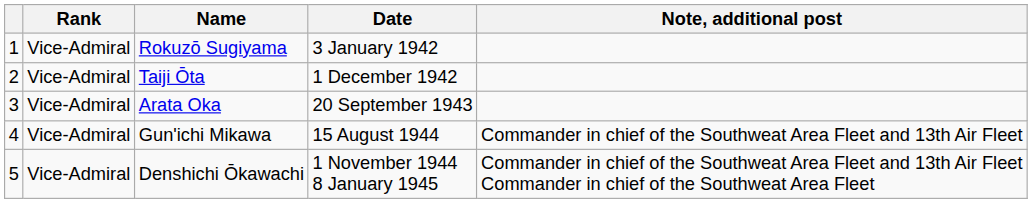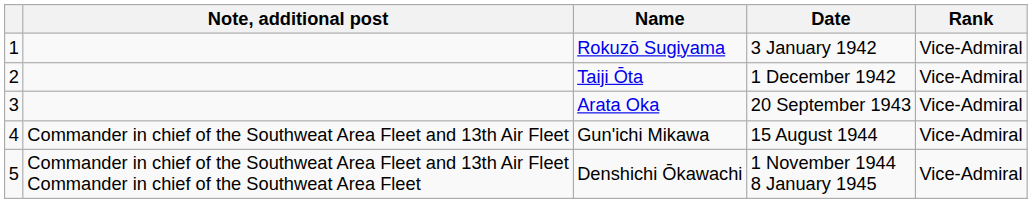 <table class=wikitable>
 <tr>
 <th></th>
-<th>Rank</th>
+<th>Note, additional post</th>
 <th>Name</th>
 <th>Date</th>
-<th>Note, additional post</th>
+<th>Rank</th>
 </tr>
 <tr>
 <td>1</td>
-<td>Vice-Admiral</td>
+<td></td>
 <td><a href='#'>Rokuzō Sugiyama</a></td>
 <td>3 January 1942</td>
-<td></td>
+<td>Vice-Admiral</td>
 </tr>
 <tr>
 <td>2</td>
-<td>Vice-Admiral</td>
+<td></td>
 <td><a href='#'>Taiji Ōta</a></td>
 <td>1 December 1942</td>
-<td></td>
+<td>Vice-Admiral</td>
 </tr>
 <tr>
 <td>3</td>
-<td>Vice-Admiral</td>
+<td></td>
 <td><a href='#'>Arata Oka</a></td>
 <td>20 September 1943</td>
-<td></td>
+<td>Vice-Admiral</td>
 </tr>
 <tr>
 <td>4</td>
-<td>Vice-Admiral</td>
+<td>Commander in chief of the Southweat Area Fleet and 13th Air Fleet</td>
 <td>Gun'ichi Mikawa</td>
 <td>15 August 1944</td>
-<td>Commander in chief of the Southweat Area Fleet and 13th Air Fleet</td>
+<td>Vice-Admiral</td>
 </tr>
 <tr>
 <td>5</td>
-<td>Vice-Admiral</td>
+<td>Commander in chief of the Southweat Area Fleet and 13th Air Fleet<br>Commander in chief of the Southweat Area Fleet</td>
 <td>Denshichi Ōkawachi</td>
 <td>1 November 1944<br>8 January 1945</td>
-<td>Commander in chief of the Southweat Area Fleet and 13th Air Fleet<br>Commander in chief of the Southweat Area Fleet</td>
+<td>Vice-Admiral</td>
 </tr>
 </table>
